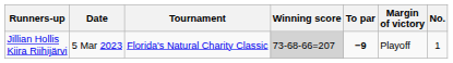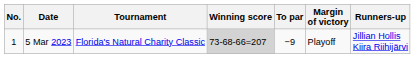 <table class="wikitable" style="font-size:95%;">
 <tr>
-<th>Runners-up</th>
+<th>No.</th>
 <th>Date</th>
 <th>Tournament</th>
 <th>Winning score</th>
 <th>To par</th>
 <th>Margin<br>of victory</th>
-<th>No.</th>
+<th>Runners-up</th>
 </tr>
 <tr>
-<td> <a href='#'>Jillian Hollis</a><br> <a href='#'>Kiira Riihijärvi</a></td>
+<td align=center>1</td>
 <td align=right>5 Mar <a href='#'>2023</a></td>
 <td><a href='#'>Florida's Natural Charity Classic</a></td>
 <td style="background: lightgrey;">73-68-66=207</td>
-<td align=center><strong>−9</strong></td>
+<td align=center>−9</td>
 <td>Playoff</td>
-<td align=center>1</td>
+<td> <a href='#'>Jillian Hollis</a><br> <a href='#'>Kiira Riihijärvi</a></td>
 </tr>
 </table>
